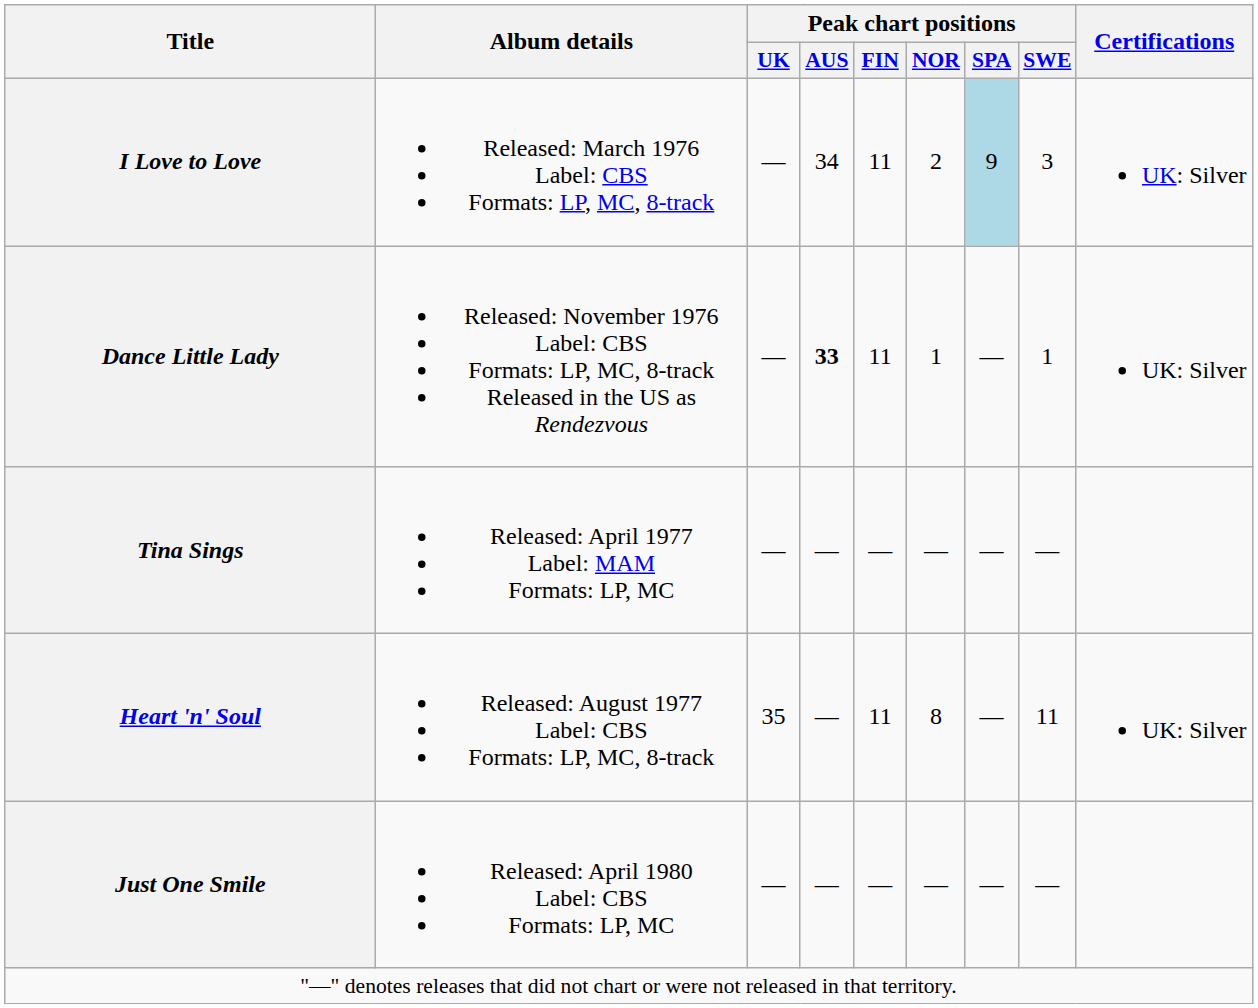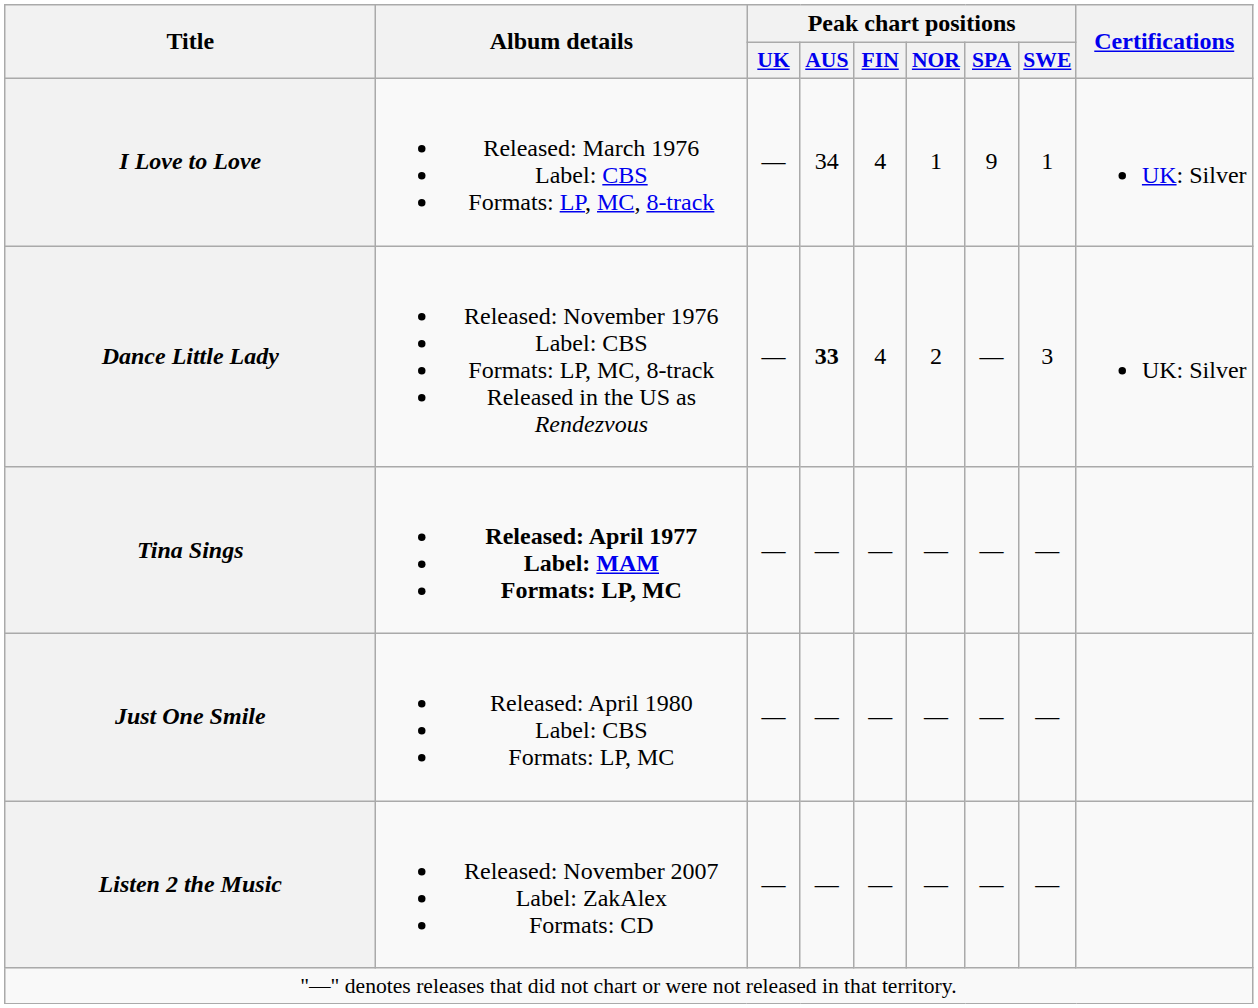 <table class="wikitable plainrowheaders" style="text-align:center;">
 <tr>
 <th rowspan="2" scope="col" style="width:15em;">Title</th>
 <th rowspan="2" scope="col" style="width:15em;">Album details</th>
 <th colspan="6">Peak chart positions</th>
 <th rowspan="2"><a href='#'>Certifications</a></th>
 </tr>
 <tr>
 <th scope="col" style="width:2em;font-size:90%;"><a href='#'>UK</a><br></th>
 <th scope="col" style="width:2em;font-size:90%;"><a href='#'>AUS</a><br></th>
 <th scope="col" style="width:2em;font-size:90%;"><a href='#'>FIN</a><br></th>
 <th scope="col" style="width:2em;font-size:90%;"><a href='#'>NOR</a><br></th>
 <th scope="col" style="width:2em;font-size:90%;"><a href='#'>SPA</a><br></th>
 <th scope="col" style="width:2em;font-size:90%;"><a href='#'>SWE</a><br></th>
 </tr>
 <tr>
 <th scope="row"><em>I Love to Love</em></th>
 <td><br><ul><li>Released: March 1976</li><li>Label: <a href='#'>CBS</a></li><li>Formats: <a href='#'>LP</a>, <a href='#'>MC</a>, <a href='#'>8-track</a></li></ul></td>
 <td>—</td>
 <td>34</td>
-<td>11</td>
-<td>2</td>
-<td style="background: lightblue;">9</td>
-<td>3</td>
+<td>4</td>
+<td>1</td>
+<td>9</td>
+<td>1</td>
 <td><br><ul><li><a href='#'>UK</a>: Silver</li></ul></td>
 </tr>
 <tr>
 <th scope="row"><em>Dance Little Lady</em></th>
 <td><br><ul><li>Released: November 1976</li><li>Label: CBS</li><li>Formats: LP, MC, 8-track</li><li>Released in the US as <em>Rendezvous</em></li></ul></td>
 <td>—</td>
 <td><strong>33</strong></td>
-<td>11</td>
-<td>1</td>
+<td>4</td>
+<td>2</td>
 <td>—</td>
-<td>1</td>
+<td>3</td>
 <td><br><ul><li>UK: Silver</li></ul></td>
 </tr>
 <tr>
 <th scope="row"><em>Tina Sings</em></th>
-<td><br><ul><li>Released: April 1977</li><li>Label: <a href='#'>MAM</a></li><li>Formats: LP, MC</li></ul></td>
+<td><strong><br><ul><li>Released: April 1977</li><li>Label: <a href='#'>MAM</a></li><li>Formats: LP, MC</li></ul></strong></td>
 <td>—</td>
 <td>—</td>
 <td>—</td>
 <td>—</td>
 <td>—</td>
 <td>—</td>
 <td></td>
-</tr>
-<tr>
-<th scope="row"><em><a href='#'>Heart 'n' Soul</a></em></th>
-<td><br><ul><li>Released: August 1977</li><li>Label: CBS</li><li>Formats: LP, MC, 8-track</li></ul></td>
-<td>35</td>
-<td>—</td>
-<td>11</td>
-<td>8</td>
-<td>—</td>
-<td>11</td>
-<td><br><ul><li>UK: Silver</li></ul></td>
 </tr>
 <tr>
 <th scope="row"><em>Just One Smile</em></th>
 <td><br><ul><li>Released: April 1980</li><li>Label: CBS</li><li>Formats: LP, MC</li></ul></td>
 <td>—</td>
 <td>—</td>
 <td>—</td>
 <td>—</td>
 <td>—</td>
 <td>—</td>
 <td></td>
 </tr>
 <tr>
+<th scope="row"><em>Listen 2 the Music</em></th>
+<td><br><ul><li>Released: November 2007</li><li>Label: ZakAlex</li><li>Formats: CD</li></ul></td>
+<td>—</td>
+<td>—</td>
+<td>—</td>
+<td>—</td>
+<td>—</td>
+<td>—</td>
+<td></td>
+</tr>
+<tr>
 <td colspan="9" style="font-size:90%">"—" denotes releases that did not chart or were not released in that territory.</td>
 </tr>
 </table>
